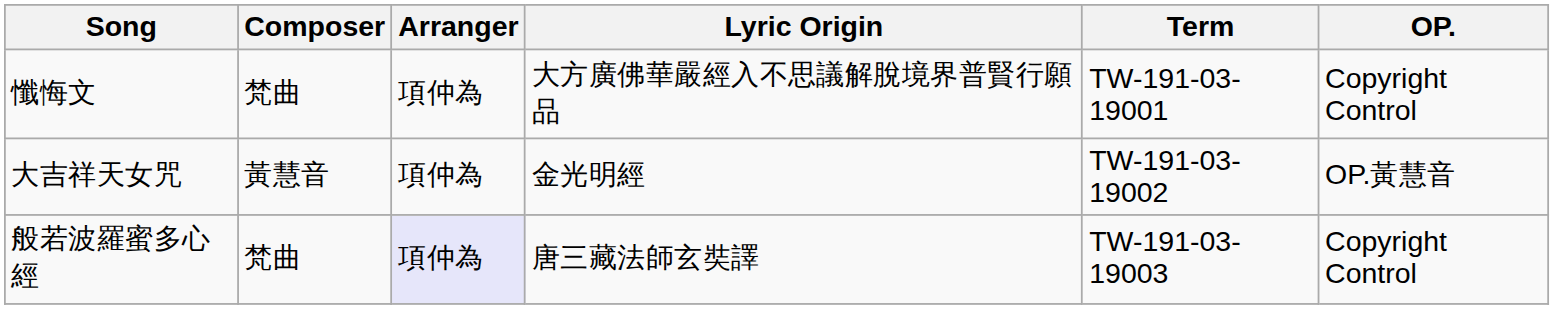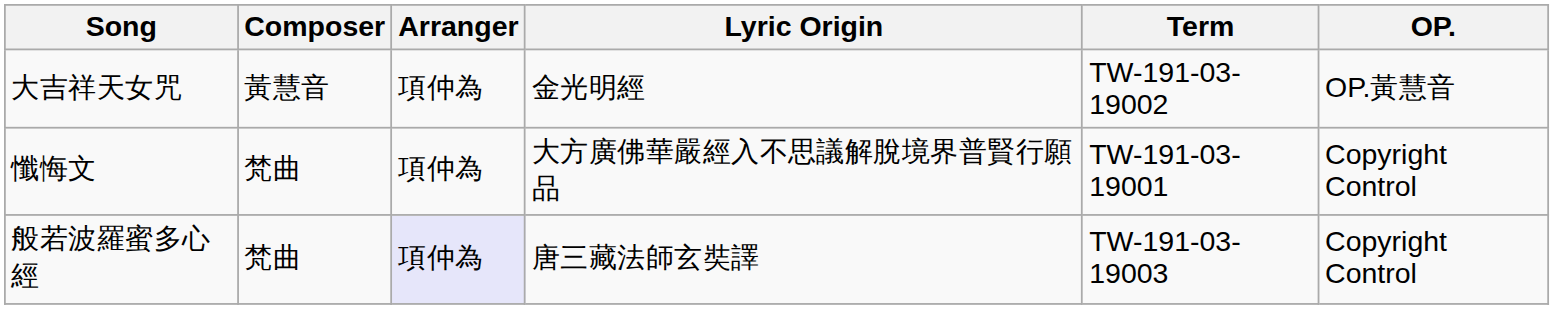 <table class="wikitable">
 <tr>
 <th>Song</th>
 <th>Composer</th>
 <th>Arranger</th>
 <th>Lyric Origin</th>
 <th>Term</th>
 <th>OP.</th>
 </tr>
 <tr>
+<td>大吉祥天女咒</td>
+<td>黃慧音</td>
+<td>項仲為</td>
+<td>金光明經</td>
+<td>TW-191-03-19002</td>
+<td>OP.黃慧音</td>
+</tr>
+<tr>
 <td>懺悔文</td>
 <td>梵曲</td>
 <td>項仲為</td>
 <td>大方廣佛華嚴經入不思議解脫境界普賢行願品</td>
 <td>TW-191-03-19001</td>
 <td>Copyright Control</td>
-</tr>
-<tr>
-<td>大吉祥天女咒</td>
-<td>黃慧音</td>
-<td>項仲為</td>
-<td>金光明經</td>
-<td>TW-191-03-19002</td>
-<td>OP.黃慧音</td>
 </tr>
 <tr>
 <td>般若波羅蜜多心經</td>
 <td>梵曲</td>
 <td style="background: lavender;">項仲為</td>
 <td>唐三藏法師玄奘譯</td>
 <td>TW-191-03-19003</td>
 <td>Copyright Control</td>
 </tr>
 </table>
